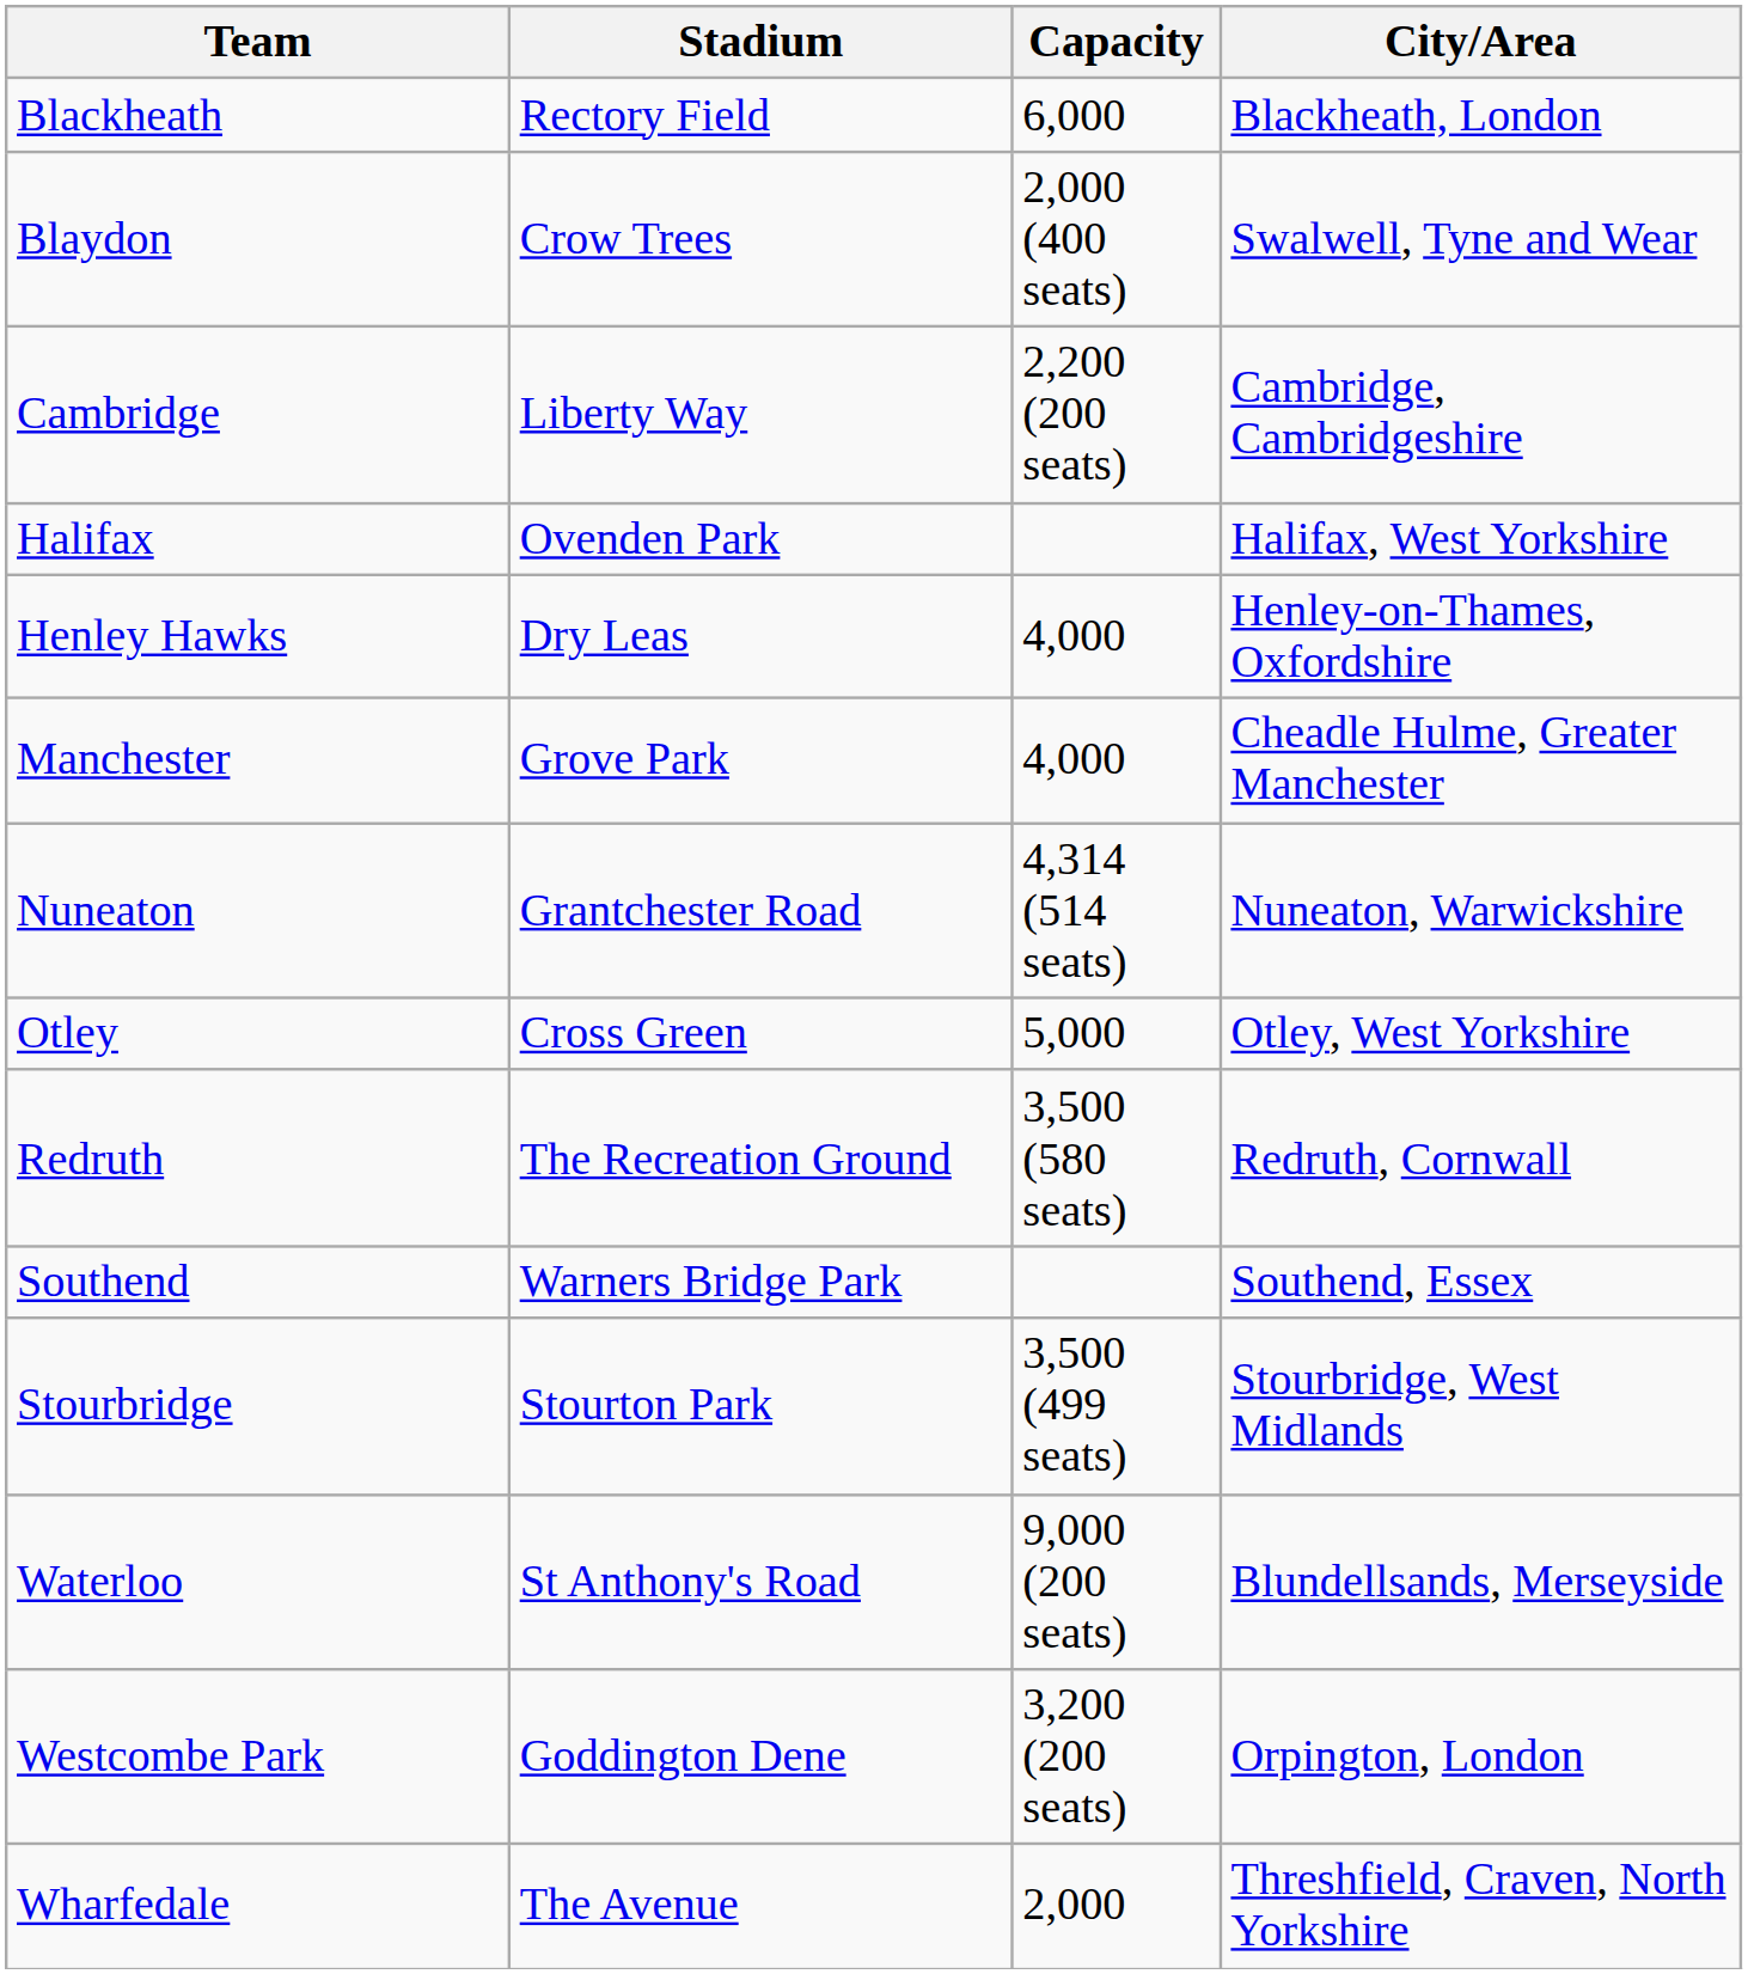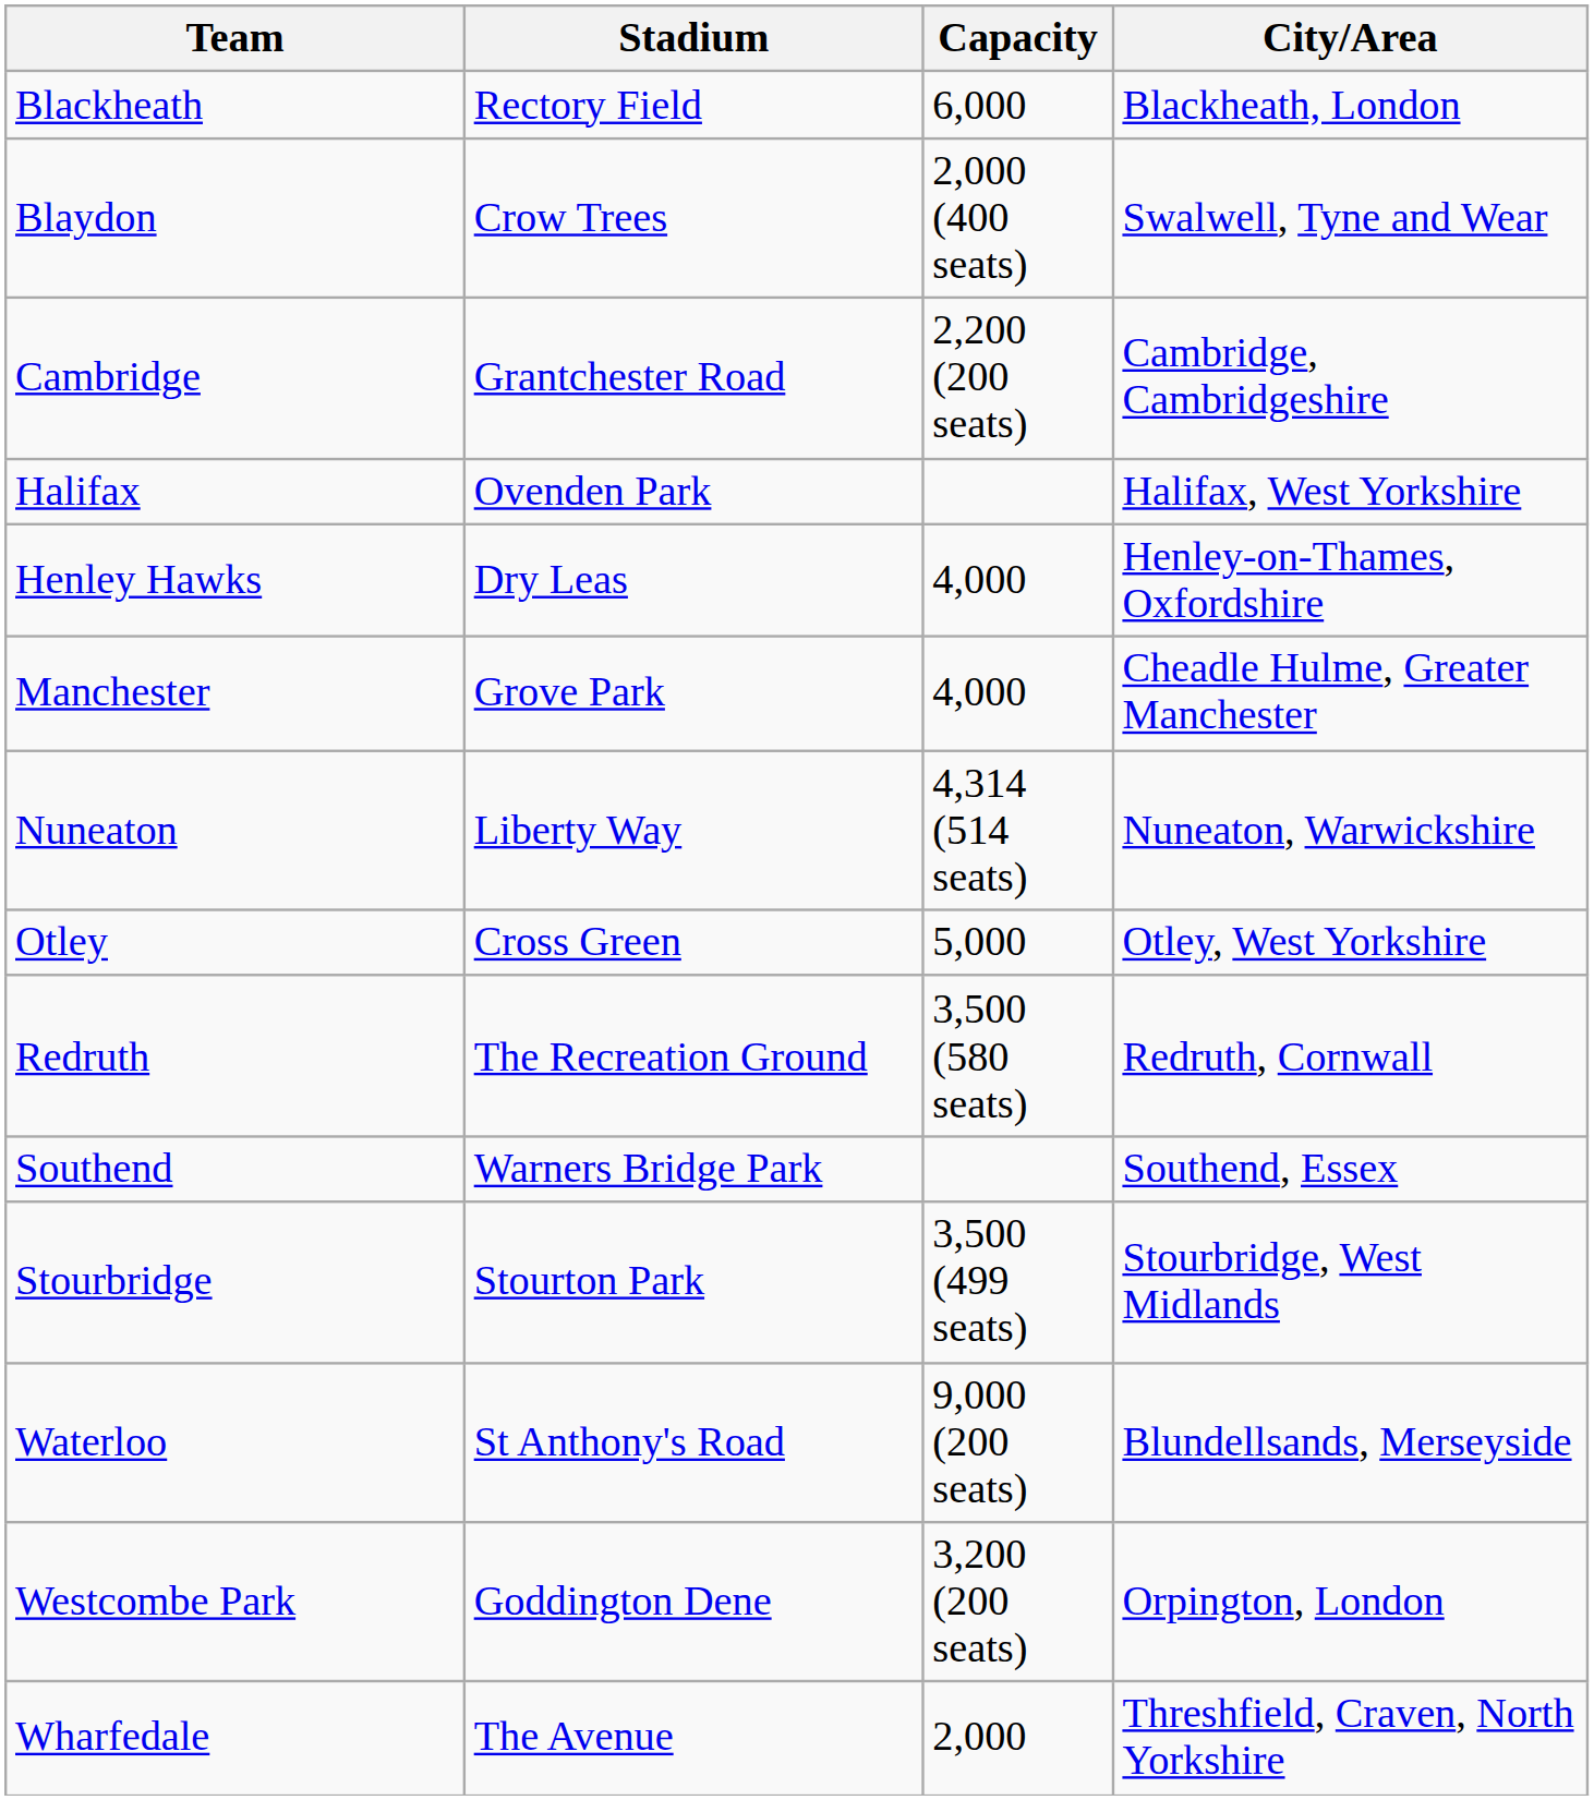 <table class="wikitable sortable">
 <tr>
 <th width=29%>Team</th>
 <th width=29%>Stadium</th>
 <th width=12%>Capacity</th>
 <th width=30%>City/Area</th>
 </tr>
 <tr>
 <td><a href='#'>Blackheath</a></td>
 <td><a href='#'>Rectory Field</a></td>
 <td>6,000</td>
 <td><a href='#'>Blackheath, London</a></td>
 </tr>
 <tr>
 <td><a href='#'>Blaydon</a></td>
 <td><a href='#'>Crow Trees</a></td>
 <td>2,000 (400 seats)</td>
 <td><a href='#'>Swalwell</a>, <a href='#'>Tyne and Wear</a></td>
 </tr>
 <tr>
 <td><a href='#'>Cambridge</a></td>
-<td><a href='#'>Liberty Way</a></td>
+<td><a href='#'>Grantchester Road</a></td>
 <td>2,200 (200 seats)</td>
 <td><a href='#'>Cambridge</a>, <a href='#'>Cambridgeshire</a></td>
 </tr>
 <tr>
 <td><a href='#'>Halifax</a></td>
 <td><a href='#'>Ovenden Park</a></td>
 <td></td>
 <td><a href='#'>Halifax</a>, <a href='#'>West Yorkshire</a></td>
 </tr>
 <tr>
 <td><a href='#'>Henley Hawks</a></td>
 <td><a href='#'>Dry Leas</a></td>
 <td>4,000</td>
 <td><a href='#'>Henley-on-Thames</a>, <a href='#'>Oxfordshire</a></td>
 </tr>
 <tr>
 <td><a href='#'>Manchester</a></td>
 <td><a href='#'>Grove Park</a></td>
 <td>4,000</td>
 <td><a href='#'>Cheadle Hulme</a>, <a href='#'>Greater Manchester</a></td>
 </tr>
 <tr>
 <td><a href='#'>Nuneaton</a></td>
-<td><a href='#'>Grantchester Road</a></td>
+<td><a href='#'>Liberty Way</a></td>
 <td>4,314<br>(514 seats)</td>
 <td><a href='#'>Nuneaton</a>, <a href='#'>Warwickshire</a></td>
 </tr>
 <tr>
 <td><a href='#'>Otley</a></td>
 <td><a href='#'>Cross Green</a></td>
 <td>5,000</td>
 <td><a href='#'>Otley</a>, <a href='#'>West Yorkshire</a></td>
 </tr>
 <tr>
 <td><a href='#'>Redruth</a></td>
 <td><a href='#'>The Recreation Ground</a></td>
 <td>3,500 (580 seats)</td>
 <td><a href='#'>Redruth</a>, <a href='#'>Cornwall</a></td>
 </tr>
 <tr>
 <td><a href='#'>Southend</a></td>
 <td><a href='#'>Warners Bridge Park</a></td>
 <td></td>
 <td><a href='#'>Southend</a>, <a href='#'>Essex</a></td>
 </tr>
 <tr>
 <td><a href='#'>Stourbridge</a></td>
 <td><a href='#'>Stourton Park</a></td>
 <td>3,500 (499 seats)</td>
 <td><a href='#'>Stourbridge</a>, <a href='#'>West Midlands</a></td>
 </tr>
 <tr>
 <td><a href='#'>Waterloo</a></td>
 <td><a href='#'>St Anthony's Road</a></td>
 <td>9,000<br>(200 seats)</td>
 <td><a href='#'>Blundellsands</a>, <a href='#'>Merseyside</a></td>
 </tr>
 <tr>
 <td><a href='#'>Westcombe Park</a></td>
 <td><a href='#'>Goddington Dene</a></td>
 <td>3,200<br>(200 seats)</td>
 <td><a href='#'>Orpington</a>, <a href='#'>London</a></td>
 </tr>
 <tr>
 <td><a href='#'>Wharfedale</a></td>
 <td><a href='#'>The Avenue</a></td>
 <td>2,000</td>
 <td><a href='#'>Threshfield</a>, <a href='#'>Craven</a>, <a href='#'>North Yorkshire</a></td>
 </tr>
 <tr>
 </tr>
 </table>
